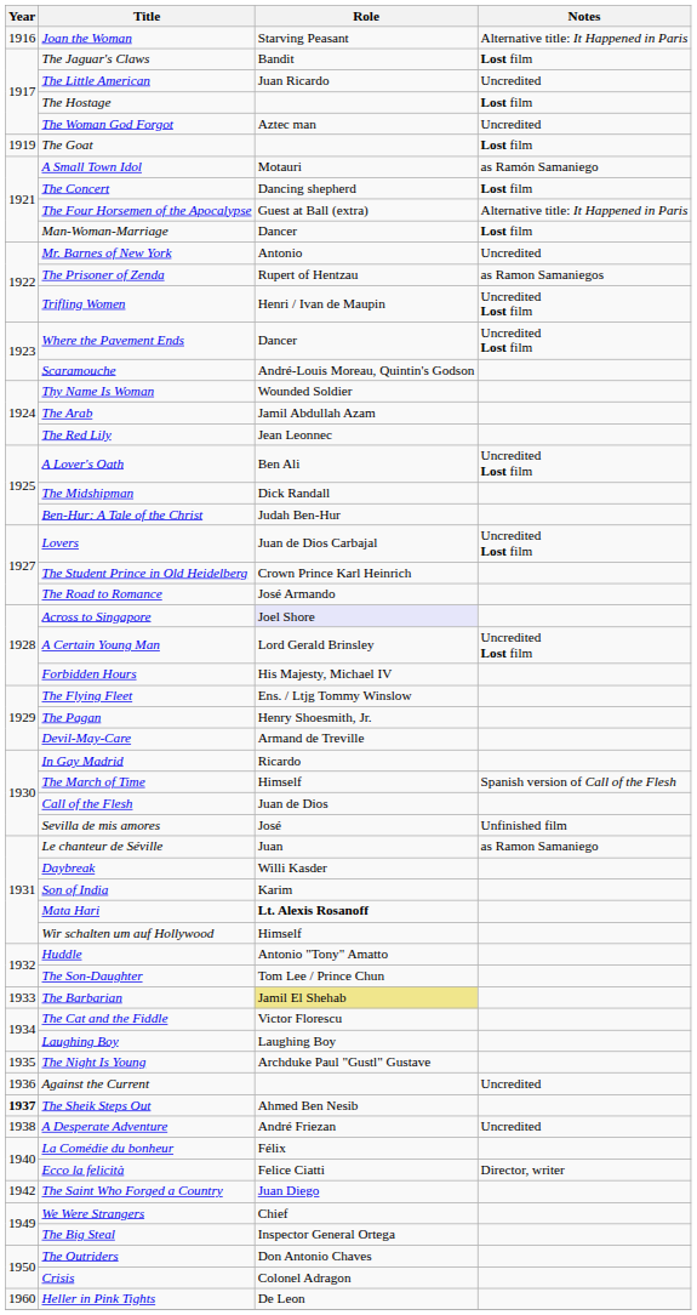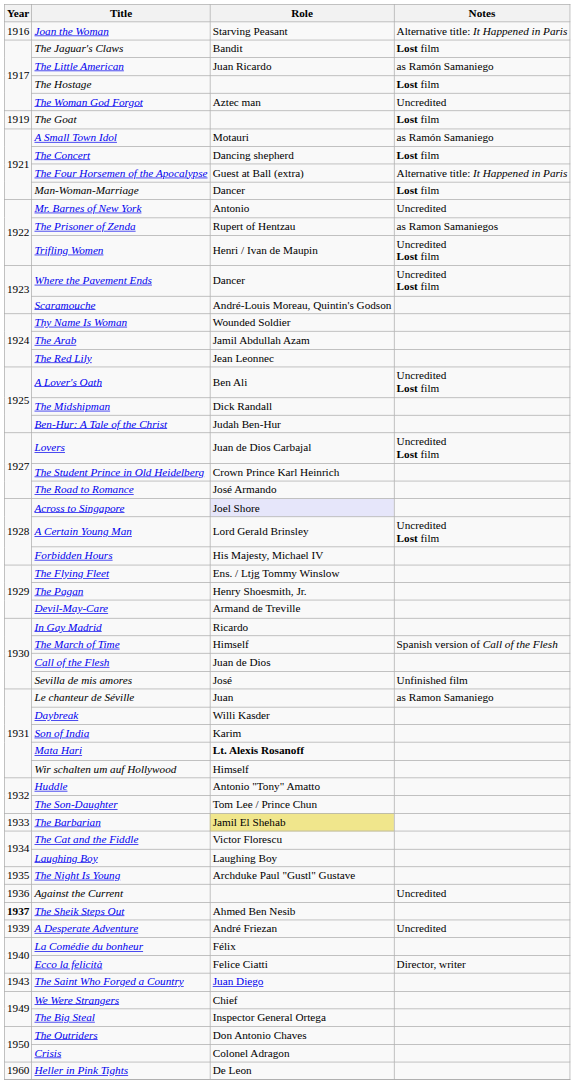 <table class="wikitable sortable">
 <tr>
 <th>Year</th>
 <th>Title</th>
 <th>Role</th>
 <th class="unsortable">Notes</th>
 </tr>
 <tr>
 <td>1916</td>
 <td><em><a href='#'>Joan the Woman</a></em></td>
 <td>Starving Peasant</td>
 <td>Alternative title: <em>It Happened in Paris</em></td>
 </tr>
 <tr>
 <td rowspan=4>1917</td>
 <td><em>The Jaguar's Claws</em></td>
 <td>Bandit</td>
 <td><strong>Lost</strong> film</td>
 </tr>
 <tr>
 <td><em><a href='#'>The Little American</a></em></td>
 <td>Juan Ricardo</td>
-<td>Uncredited</td>
+<td>as Ramón Samaniego</td>
 </tr>
 <tr>
 <td><em>The Hostage</em></td>
 <td></td>
 <td><strong>Lost</strong> film</td>
 </tr>
 <tr>
 <td><em><a href='#'>The Woman God Forgot</a></em></td>
 <td>Aztec man</td>
 <td>Uncredited</td>
 </tr>
 <tr>
 <td>1919</td>
 <td><em>The Goat</em></td>
 <td></td>
 <td><strong>Lost</strong> film</td>
 </tr>
 <tr>
 <td rowspan=4>1921</td>
 <td><em><a href='#'>A Small Town Idol</a></em></td>
 <td>Motauri</td>
 <td>as Ramón Samaniego</td>
 </tr>
 <tr>
 <td><em><a href='#'>The Concert</a></em></td>
 <td>Dancing shepherd</td>
 <td><strong>Lost</strong> film</td>
 </tr>
 <tr>
 <td><em><a href='#'>The Four Horsemen of the Apocalypse</a></em></td>
 <td>Guest at Ball (extra)</td>
 <td>Alternative title: <em>It Happened in Paris</em></td>
 </tr>
 <tr>
 <td><em>Man-Woman-Marriage</em></td>
 <td>Dancer</td>
 <td><strong>Lost</strong> film</td>
 </tr>
 <tr>
 <td rowspan=3>1922</td>
 <td><em><a href='#'>Mr. Barnes of New York</a></em></td>
 <td>Antonio</td>
 <td>Uncredited</td>
 </tr>
 <tr>
 <td><em><a href='#'>The Prisoner of Zenda</a></em></td>
 <td>Rupert of Hentzau</td>
 <td>as Ramon Samaniegos</td>
 </tr>
 <tr>
 <td><em><a href='#'>Trifling Women</a></em></td>
 <td>Henri / Ivan de Maupin</td>
 <td>Uncredited <br> <strong>Lost</strong> film</td>
 </tr>
 <tr>
 <td rowspan=2>1923</td>
 <td><em><a href='#'>Where the Pavement Ends</a></em></td>
 <td>Dancer</td>
 <td>Uncredited <br> <strong>Lost</strong> film</td>
 </tr>
 <tr>
 <td><em><a href='#'>Scaramouche</a></em></td>
 <td>André-Louis Moreau, Quintin's Godson</td>
 <td></td>
 </tr>
 <tr>
 <td rowspan=3>1924</td>
 <td><em><a href='#'>Thy Name Is Woman</a></em></td>
 <td>Wounded Soldier</td>
 <td></td>
 </tr>
 <tr>
 <td><em><a href='#'>The Arab</a></em></td>
 <td>Jamil Abdullah Azam</td>
 <td></td>
 </tr>
 <tr>
 <td><em><a href='#'>The Red Lily</a></em></td>
 <td>Jean Leonnec</td>
 <td></td>
 </tr>
 <tr>
 <td rowspan=3>1925</td>
 <td><em><a href='#'>A Lover's Oath</a></em></td>
 <td>Ben Ali</td>
 <td>Uncredited <br> <strong>Lost</strong> film</td>
 </tr>
 <tr>
 <td><em><a href='#'>The Midshipman</a></em></td>
 <td>Dick Randall</td>
 <td></td>
 </tr>
 <tr>
 <td><em><a href='#'>Ben-Hur: A Tale of the Christ</a></em></td>
 <td>Judah Ben-Hur</td>
 <td></td>
 </tr>
 <tr>
 <td rowspan=3>1927</td>
 <td><em><a href='#'>Lovers</a></em></td>
 <td>Juan de Dios Carbajal</td>
 <td>Uncredited <br> <strong>Lost</strong> film</td>
 </tr>
 <tr>
 <td><em><a href='#'>The Student Prince in Old Heidelberg</a></em></td>
 <td>Crown Prince Karl Heinrich</td>
 <td></td>
 </tr>
 <tr>
 <td><em><a href='#'>The Road to Romance</a></em></td>
 <td>José Armando</td>
 <td></td>
 </tr>
 <tr>
 <td rowspan=3>1928</td>
 <td><em><a href='#'>Across to Singapore</a></em></td>
 <td style="background: lavender;">Joel Shore</td>
 <td></td>
 </tr>
 <tr>
 <td><em><a href='#'>A Certain Young Man</a></em></td>
 <td>Lord Gerald Brinsley</td>
 <td>Uncredited <br> <strong>Lost</strong> film</td>
 </tr>
 <tr>
 <td><em><a href='#'>Forbidden Hours</a></em></td>
 <td>His Majesty, Michael IV</td>
 <td></td>
 </tr>
 <tr>
 <td rowspan=3>1929</td>
 <td><em><a href='#'>The Flying Fleet</a></em></td>
 <td>Ens. / Ltjg Tommy Winslow</td>
 <td></td>
 </tr>
 <tr>
 <td><em><a href='#'>The Pagan</a></em></td>
 <td>Henry Shoesmith, Jr.</td>
 <td></td>
 </tr>
 <tr>
 <td><em><a href='#'>Devil-May-Care</a></em></td>
 <td>Armand de Treville</td>
 <td></td>
 </tr>
 <tr>
 <td rowspan=4>1930</td>
 <td><em><a href='#'>In Gay Madrid</a></em></td>
 <td>Ricardo</td>
 <td></td>
 </tr>
 <tr>
 <td><em><a href='#'>The March of Time</a></em></td>
 <td>Himself</td>
 <td>Spanish version of <em>Call of the Flesh</em></td>
 </tr>
 <tr>
 <td><em><a href='#'>Call of the Flesh</a></em></td>
 <td>Juan de Dios</td>
 <td></td>
 </tr>
 <tr>
 <td><em>Sevilla de mis amores</em></td>
 <td>José</td>
 <td>Unfinished film</td>
 </tr>
 <tr>
 <td rowspan=5>1931</td>
 <td><em>Le chanteur de Séville</em></td>
 <td>Juan</td>
 <td>as Ramon Samaniego</td>
 </tr>
 <tr>
 <td><em><a href='#'>Daybreak</a></em></td>
 <td>Willi Kasder</td>
 <td></td>
 </tr>
 <tr>
 <td><em><a href='#'>Son of India</a></em></td>
 <td>Karim</td>
 <td></td>
 </tr>
 <tr>
 <td><em><a href='#'>Mata Hari</a></em></td>
 <td><strong>Lt. Alexis Rosanoff</strong></td>
 <td></td>
 </tr>
 <tr>
 <td><em>Wir schalten um auf Hollywood</em></td>
 <td>Himself</td>
 <td></td>
 </tr>
 <tr>
 <td rowspan=2>1932</td>
 <td><em><a href='#'>Huddle</a></em></td>
 <td>Antonio "Tony" Amatto</td>
 <td></td>
 </tr>
 <tr>
 <td><em><a href='#'>The Son-Daughter</a></em></td>
 <td>Tom Lee / Prince Chun</td>
 <td></td>
 </tr>
 <tr>
 <td>1933</td>
 <td><em><a href='#'>The Barbarian</a></em></td>
 <td style="background: khaki;">Jamil El Shehab</td>
 <td></td>
 </tr>
 <tr>
 <td rowspan=2>1934</td>
 <td><em><a href='#'>The Cat and the Fiddle</a></em></td>
 <td>Victor Florescu</td>
 <td></td>
 </tr>
 <tr>
 <td><em><a href='#'>Laughing Boy</a></em></td>
 <td>Laughing Boy</td>
 <td></td>
 </tr>
 <tr>
 <td>1935</td>
 <td><em><a href='#'>The Night Is Young</a></em></td>
 <td>Archduke Paul "Gustl" Gustave</td>
 <td></td>
 </tr>
 <tr>
 <td>1936</td>
 <td><em>Against the Current</em></td>
 <td></td>
 <td>Uncredited</td>
 </tr>
 <tr>
 <td><strong>1937</strong></td>
 <td><em><a href='#'>The Sheik Steps Out</a></em></td>
 <td>Ahmed Ben Nesib</td>
 <td></td>
 </tr>
 <tr>
-<td>1938</td>
+<td>1939</td>
 <td><em><a href='#'>A Desperate Adventure</a></em></td>
 <td>André Friezan</td>
 <td>Uncredited</td>
 </tr>
 <tr>
 <td rowspan=2>1940</td>
 <td><em><a href='#'>La Comédie du bonheur</a></em></td>
 <td>Félix</td>
 <td></td>
 </tr>
 <tr>
 <td><em><a href='#'>Ecco la felicità</a></em></td>
 <td>Felice Ciatti</td>
 <td>Director, writer</td>
 </tr>
 <tr>
-<td>1942</td>
+<td>1943</td>
 <td><em><a href='#'>The Saint Who Forged a Country</a></em></td>
 <td><a href='#'>Juan Diego</a></td>
 <td></td>
 </tr>
 <tr>
 <td rowspan=2>1949</td>
 <td><em><a href='#'>We Were Strangers</a></em></td>
 <td>Chief</td>
 <td></td>
 </tr>
 <tr>
 <td><em><a href='#'>The Big Steal</a></em></td>
 <td>Inspector General Ortega</td>
 <td></td>
 </tr>
 <tr>
 <td rowspan=2>1950</td>
 <td><em><a href='#'>The Outriders</a></em></td>
 <td>Don Antonio Chaves</td>
 <td></td>
 </tr>
 <tr>
 <td><em><a href='#'>Crisis</a></em></td>
 <td>Colonel Adragon</td>
 <td></td>
 </tr>
 <tr>
 <td>1960</td>
 <td><em><a href='#'>Heller in Pink Tights</a></em></td>
 <td>De Leon</td>
 <td></td>
 </tr>
 <tr>
 </tr>
 </table>
